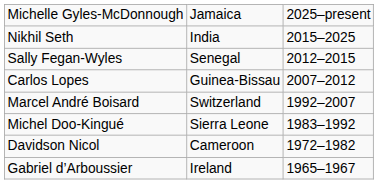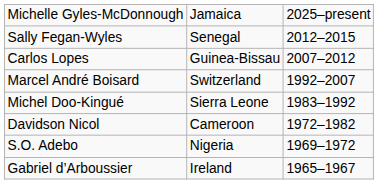 <table class="wikitable">
 <tr>
 <td>Michelle Gyles-McDonnough</td>
 <td>Jamaica</td>
 <td>2025–present</td>
-</tr>
-<tr>
-<td>Nikhil Seth</td>
-<td>India</td>
-<td>2015–2025</td>
 </tr>
 <tr>
 <td>Sally Fegan-Wyles</td>
 <td>Senegal</td>
 <td>2012–2015</td>
 </tr>
 <tr>
 <td>Carlos Lopes</td>
 <td>Guinea-Bissau</td>
 <td>2007–2012</td>
 </tr>
 <tr>
 <td>Marcel André Boisard</td>
 <td>Switzerland</td>
 <td>1992–2007</td>
 </tr>
 <tr>
 <td>Michel Doo-Kingué</td>
 <td>Sierra Leone</td>
 <td>1983–1992</td>
 </tr>
 <tr>
 <td>Davidson Nicol</td>
 <td>Cameroon</td>
 <td>1972–1982</td>
 </tr>
 <tr>
+<td>S.O. Adebo</td>
+<td>Nigeria</td>
+<td>1969–1972</td>
+</tr>
+<tr>
 <td>Gabriel d’Arboussier</td>
 <td>Ireland</td>
 <td>1965–1967</td>
 </tr>
 </table>
